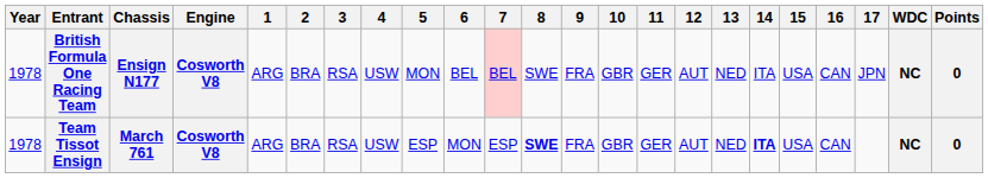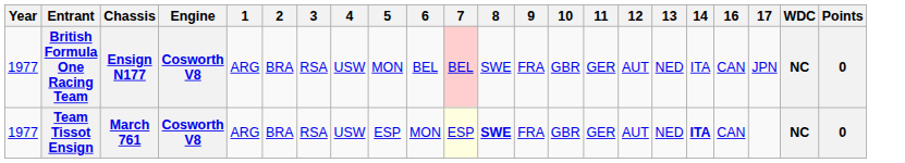 <table class="wikitable" style="text-align:center; font-size:90%">
 <tr>
 <th>Year</th>
 <th>Entrant</th>
 <th>Chassis</th>
 <th>Engine</th>
 <th>1</th>
 <th>2</th>
 <th>3</th>
 <th>4</th>
 <th>5</th>
 <th>6</th>
 <th>7</th>
 <th>8</th>
 <th>9</th>
 <th>10</th>
 <th>11</th>
 <th>12</th>
 <th>13</th>
 <th>14</th>
-<th>15</th>
 <th>16</th>
 <th>17</th>
 <th>WDC</th>
 <th>Points</th>
 </tr>
 <tr>
-<td><a href='#'>1978</a></td>
+<td><a href='#'>1977</a></td>
 <th><a href='#'>British Formula One Racing Team</a></th>
 <th><a href='#'>Ensign</a> <a href='#'>N177</a></th>
 <th><a href='#'>Cosworth</a> <a href='#'>V8</a></th>
 <td><a href='#'>ARG</a></td>
 <td><a href='#'>BRA</a></td>
 <td><a href='#'>RSA</a></td>
 <td><a href='#'>USW</a></td>
 <td><a href='#'>MON</a></td>
 <td><a href='#'>BEL</a><br></td>
 <td style="background:#FFCFCF;"><a href='#'>BEL</a><br></td>
 <td><a href='#'>SWE</a></td>
 <td><a href='#'>FRA</a></td>
 <td><a href='#'>GBR</a></td>
 <td><a href='#'>GER</a></td>
 <td><a href='#'>AUT</a></td>
 <td><a href='#'>NED</a></td>
 <td><a href='#'>ITA</a></td>
-<td><a href='#'>USA</a></td>
 <td><a href='#'>CAN</a></td>
 <td><a href='#'>JPN</a></td>
 <th>NC</th>
 <th>0</th>
 </tr>
 <tr>
-<td><a href='#'>1978</a></td>
+<td><a href='#'>1977</a></td>
 <th><a href='#'>Team Tissot Ensign</a></th>
 <th><a href='#'>March</a> <a href='#'>761</a></th>
 <th><a href='#'>Cosworth</a> <a href='#'>V8</a></th>
 <td><a href='#'>ARG</a></td>
 <td><a href='#'>BRA</a></td>
 <td><a href='#'>RSA</a></td>
 <td><a href='#'>USW</a></td>
 <td><a href='#'>ESP</a></td>
 <td><a href='#'>MON</a></td>
-<td><a href='#'>ESP</a></td>
+<td style="background: lightyellow;"><a href='#'>ESP</a></td>
 <td><strong><a href='#'>SWE</a></strong></td>
 <td><a href='#'>FRA</a></td>
 <td><a href='#'>GBR</a></td>
 <td><a href='#'>GER</a></td>
 <td><a href='#'>AUT</a></td>
 <td><a href='#'>NED</a></td>
 <td><strong><a href='#'>ITA</a></strong></td>
-<td><a href='#'>USA</a></td>
 <td><a href='#'>CAN</a></td>
 <td></td>
 <th>NC</th>
 <th>0</th>
 </tr>
 </table>
